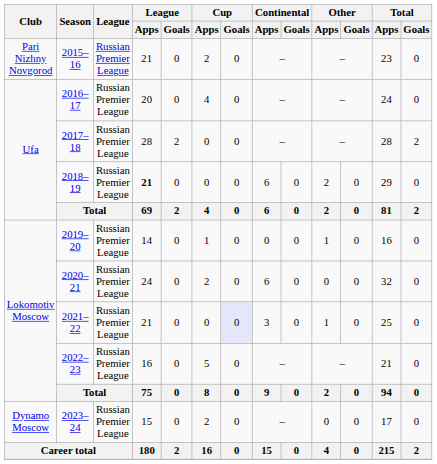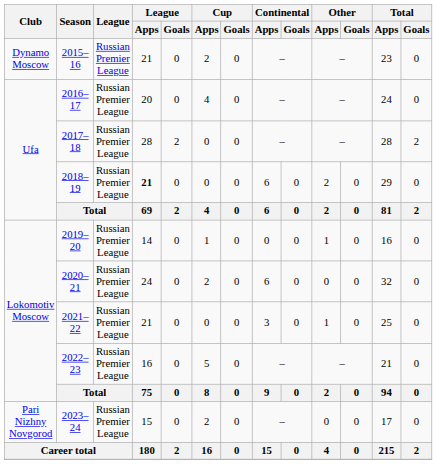 <table class="wikitable" style="text-align: center;">
 <tr>
 <th rowspan=2>Club</th>
 <th rowspan=2>Season</th>
 <th rowspan=2>League</th>
 <th colspan=2>League</th>
 <th colspan=2>Cup</th>
 <th colspan=2>Continental</th>
 <th colspan=2>Other</th>
 <th colspan=2>Total</th>
 </tr>
 <tr>
 <th>Apps</th>
 <th>Goals</th>
 <th>Apps</th>
 <th>Goals</th>
 <th>Apps</th>
 <th>Goals</th>
 <th>Apps</th>
 <th>Goals</th>
 <th>Apps</th>
 <th>Goals</th>
 </tr>
 <tr>
-<td><a href='#'>Pari Nizhny Novgorod</a></td>
+<td><a href='#'>Dynamo Moscow</a></td>
 <td><a href='#'>2015–16</a></td>
 <td><a href='#'>Russian Premier League</a></td>
 <td>21</td>
 <td>0</td>
 <td>2</td>
 <td>0</td>
 <td colspan=2>–</td>
 <td colspan=2>–</td>
 <td>23</td>
 <td>0</td>
 </tr>
 <tr>
 <td rowspan=4><a href='#'>Ufa</a></td>
 <td><a href='#'>2016–17</a></td>
 <td>Russian Premier League</td>
 <td>20</td>
 <td>0</td>
 <td>4</td>
 <td>0</td>
 <td colspan=2>–</td>
 <td colspan=2>–</td>
 <td>24</td>
 <td>0</td>
 </tr>
 <tr>
 <td><a href='#'>2017–18</a></td>
 <td>Russian Premier League</td>
 <td>28</td>
 <td>2</td>
 <td>0</td>
 <td>0</td>
 <td colspan=2>–</td>
 <td colspan=2>–</td>
 <td>28</td>
 <td>2</td>
 </tr>
 <tr>
 <td><a href='#'>2018–19</a></td>
 <td>Russian Premier League</td>
 <td><strong>21</strong></td>
 <td>0</td>
 <td>0</td>
 <td>0</td>
 <td>6</td>
 <td>0</td>
 <td>2</td>
 <td>0</td>
 <td>29</td>
 <td>0</td>
 </tr>
 <tr>
 <th colspan="2">Total</th>
 <th>69</th>
 <th>2</th>
 <th>4</th>
 <th>0</th>
 <th>6</th>
 <th>0</th>
 <th>2</th>
 <th>0</th>
 <th>81</th>
 <th>2</th>
 </tr>
 <tr>
 <td rowspan=5><a href='#'>Lokomotiv Moscow</a></td>
 <td><a href='#'>2019–20</a></td>
 <td>Russian Premier League</td>
 <td>14</td>
 <td>0</td>
 <td>1</td>
 <td>0</td>
 <td>0</td>
 <td>0</td>
 <td>1</td>
 <td>0</td>
 <td>16</td>
 <td>0</td>
 </tr>
 <tr>
 <td><a href='#'>2020–21</a></td>
 <td>Russian Premier League</td>
 <td>24</td>
 <td>0</td>
 <td>2</td>
 <td>0</td>
 <td>6</td>
 <td>0</td>
 <td>0</td>
 <td>0</td>
 <td>32</td>
 <td>0</td>
 </tr>
 <tr>
 <td><a href='#'>2021–22</a></td>
 <td>Russian Premier League</td>
 <td>21</td>
 <td>0</td>
 <td>0</td>
-<td style="background: lavender;">0</td>
+<td>0</td>
 <td>3</td>
 <td>0</td>
 <td>1</td>
 <td>0</td>
 <td>25</td>
 <td>0</td>
 </tr>
 <tr>
 <td><a href='#'>2022–23</a></td>
 <td>Russian Premier League</td>
 <td>16</td>
 <td>0</td>
 <td>5</td>
 <td>0</td>
 <td colspan=2>–</td>
 <td colspan=2>–</td>
 <td>21</td>
 <td>0</td>
 </tr>
 <tr>
 <th colspan="2">Total</th>
 <th>75</th>
 <th>0</th>
 <th>8</th>
 <th>0</th>
 <th>9</th>
 <th>0</th>
 <th>2</th>
 <th>0</th>
 <th>94</th>
 <th>0</th>
 </tr>
 <tr>
-<td><a href='#'>Dynamo Moscow</a></td>
+<td><a href='#'>Pari Nizhny Novgorod</a></td>
 <td><a href='#'>2023–24</a></td>
 <td>Russian Premier League</td>
 <td>15</td>
 <td>0</td>
 <td>2</td>
 <td>0</td>
 <td colspan=2>–</td>
 <td>0</td>
 <td>0</td>
 <td>17</td>
 <td>0</td>
 </tr>
 <tr>
 <th colspan=3>Career total</th>
 <th>180</th>
 <th>2</th>
 <th>16</th>
 <th>0</th>
 <th>15</th>
 <th>0</th>
 <th>4</th>
 <th>0</th>
 <th>215</th>
 <th>2</th>
 </tr>
 <tr>
 </tr>
 </table>
